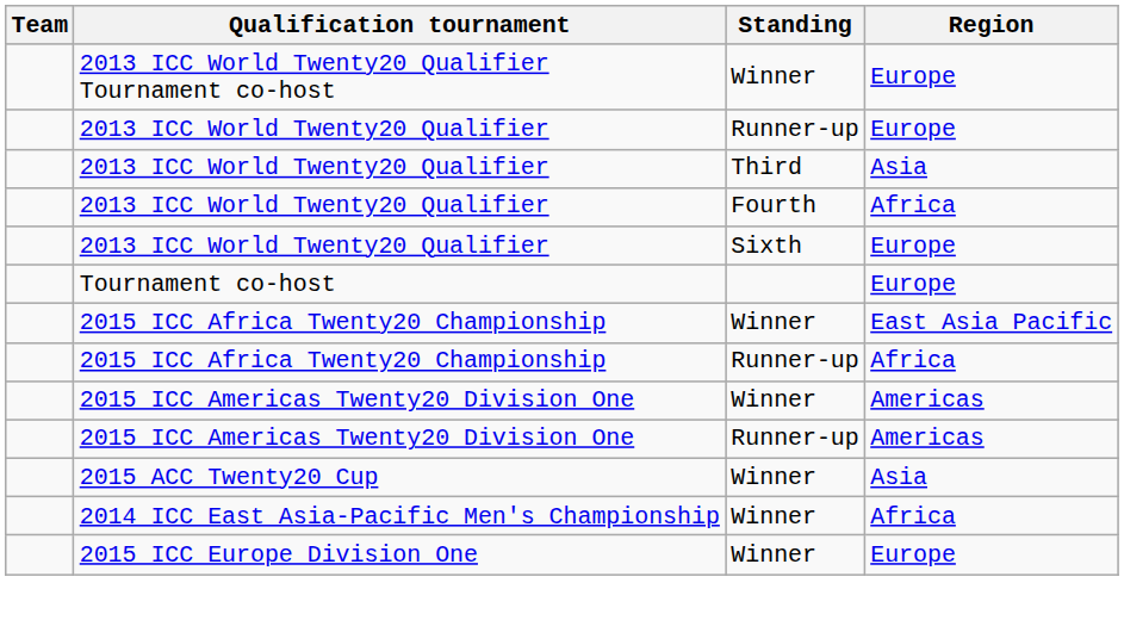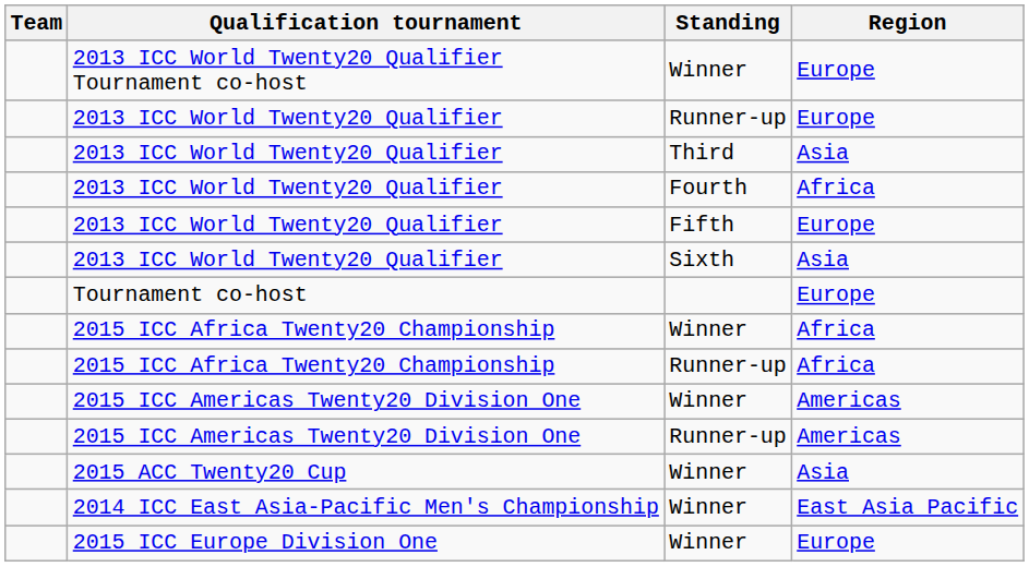 <table class="wikitable sortable">
 <tr>
 <th>Team</th>
 <th>Qualification tournament</th>
 <th>Standing</th>
 <th>Region</th>
 </tr>
 <tr>
 <td></td>
 <td><a href='#'>2013 ICC World Twenty20 Qualifier</a> <br> Tournament co-host</td>
 <td>Winner</td>
 <td><a href='#'>Europe</a></td>
 </tr>
 <tr>
 <td></td>
 <td><a href='#'>2013 ICC World Twenty20 Qualifier</a></td>
 <td>Runner-up</td>
 <td><a href='#'>Europe</a></td>
 </tr>
 <tr>
 <td></td>
 <td><a href='#'>2013 ICC World Twenty20 Qualifier</a></td>
 <td>Third</td>
 <td><a href='#'>Asia</a></td>
 </tr>
 <tr>
 <td></td>
 <td><a href='#'>2013 ICC World Twenty20 Qualifier</a></td>
 <td>Fourth</td>
 <td><a href='#'>Africa</a></td>
 </tr>
 <tr>
 <td></td>
 <td><a href='#'>2013 ICC World Twenty20 Qualifier</a></td>
+<td>Fifth</td>
+<td><a href='#'>Europe</a></td>
+</tr>
+<tr>
+<td></td>
+<td><a href='#'>2013 ICC World Twenty20 Qualifier</a></td>
 <td>Sixth</td>
-<td><a href='#'>Europe</a></td>
+<td><a href='#'>Asia</a></td>
 </tr>
 <tr>
 <td></td>
 <td>Tournament co-host</td>
 <td></td>
 <td><a href='#'>Europe</a></td>
 </tr>
 <tr>
 <td></td>
 <td><a href='#'>2015 ICC Africa Twenty20 Championship</a></td>
 <td>Winner</td>
-<td><a href='#'>East Asia Pacific</a></td>
+<td><a href='#'>Africa</a></td>
 </tr>
 <tr>
 <td></td>
 <td><a href='#'>2015 ICC Africa Twenty20 Championship</a></td>
 <td>Runner-up</td>
 <td><a href='#'>Africa</a></td>
 </tr>
 <tr>
 <td></td>
 <td><a href='#'>2015 ICC Americas Twenty20 Division One</a></td>
 <td>Winner</td>
 <td><a href='#'>Americas</a></td>
 </tr>
 <tr>
 <td></td>
 <td><a href='#'>2015 ICC Americas Twenty20 Division One</a></td>
 <td>Runner-up</td>
 <td><a href='#'>Americas</a></td>
 </tr>
 <tr>
 <td></td>
 <td><a href='#'>2015 ACC Twenty20 Cup</a></td>
 <td>Winner</td>
 <td><a href='#'>Asia</a></td>
 </tr>
 <tr>
 <td></td>
 <td><a href='#'>2014 ICC East Asia-Pacific Men's Championship</a></td>
 <td>Winner</td>
-<td><a href='#'>Africa</a></td>
+<td><a href='#'>East Asia Pacific</a></td>
 </tr>
 <tr>
 <td></td>
 <td><a href='#'>2015 ICC Europe Division One</a></td>
 <td>Winner</td>
 <td><a href='#'>Europe</a></td>
 </tr>
 </table>
